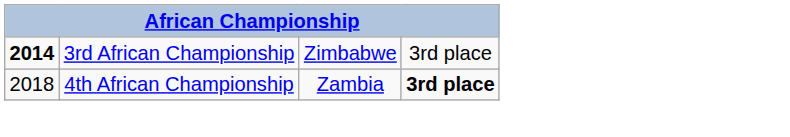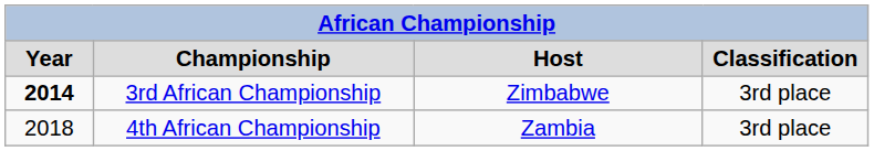 <table class="wikitable" style=font-size:90%>
 <tr style="text-align:center; background:#b0c4de;">
 <td colspan=4><strong><a href='#'>African Championship</a></strong></td>
+</tr>
+<tr style="text-align:center; background:#ddd;">
+<td width=50><strong>Year</strong></td>
+<td width=200><strong>Championship</strong></td>
+<td width=180><strong>Host</strong></td>
+<td width=100><strong>Classification</strong></td>
 </tr>
 <tr align=center>
 <td><strong>2014</strong></td>
 <td><a href='#'>3rd African Championship</a></td>
 <td><a href='#'>Zimbabwe</a></td>
 <td style="text-align:center;">3rd place</td>
 </tr>
 <tr align=center>
 <td>2018</td>
 <td><a href='#'>4th African Championship</a></td>
 <td><a href='#'>Zambia</a></td>
-<td><strong>3rd place</strong></td>
+<td>3rd place</td>
 </tr>
 </table>
